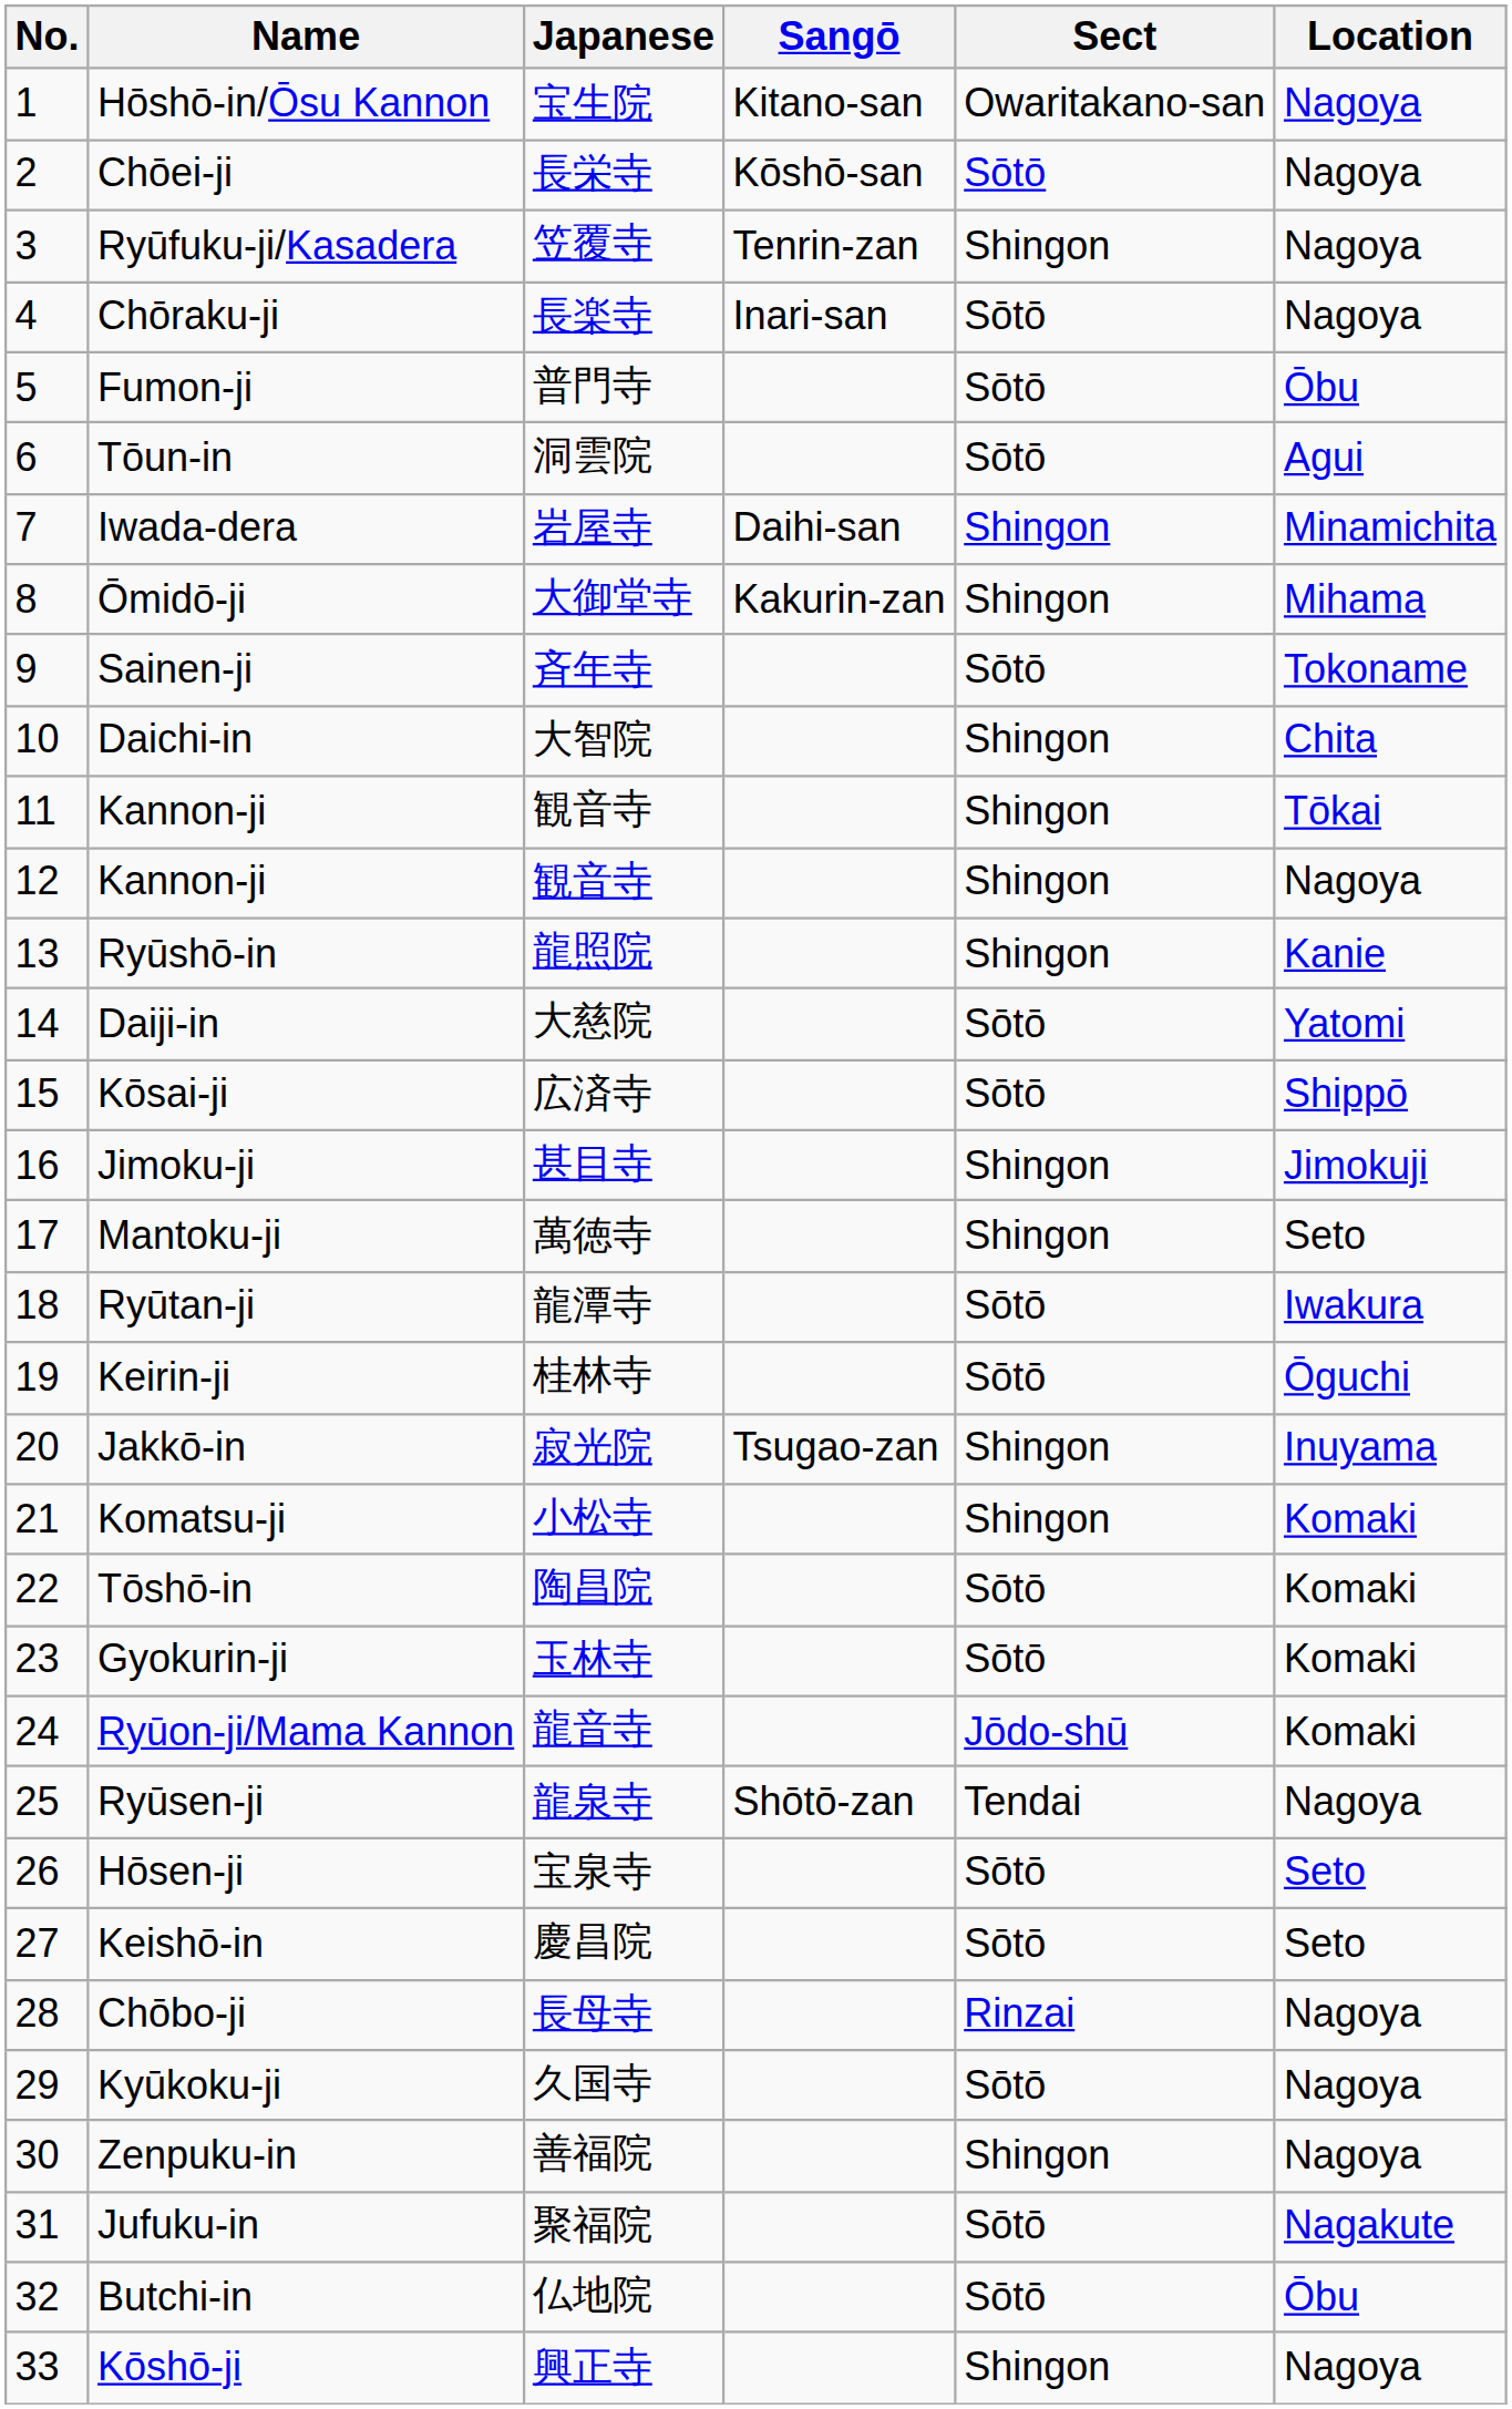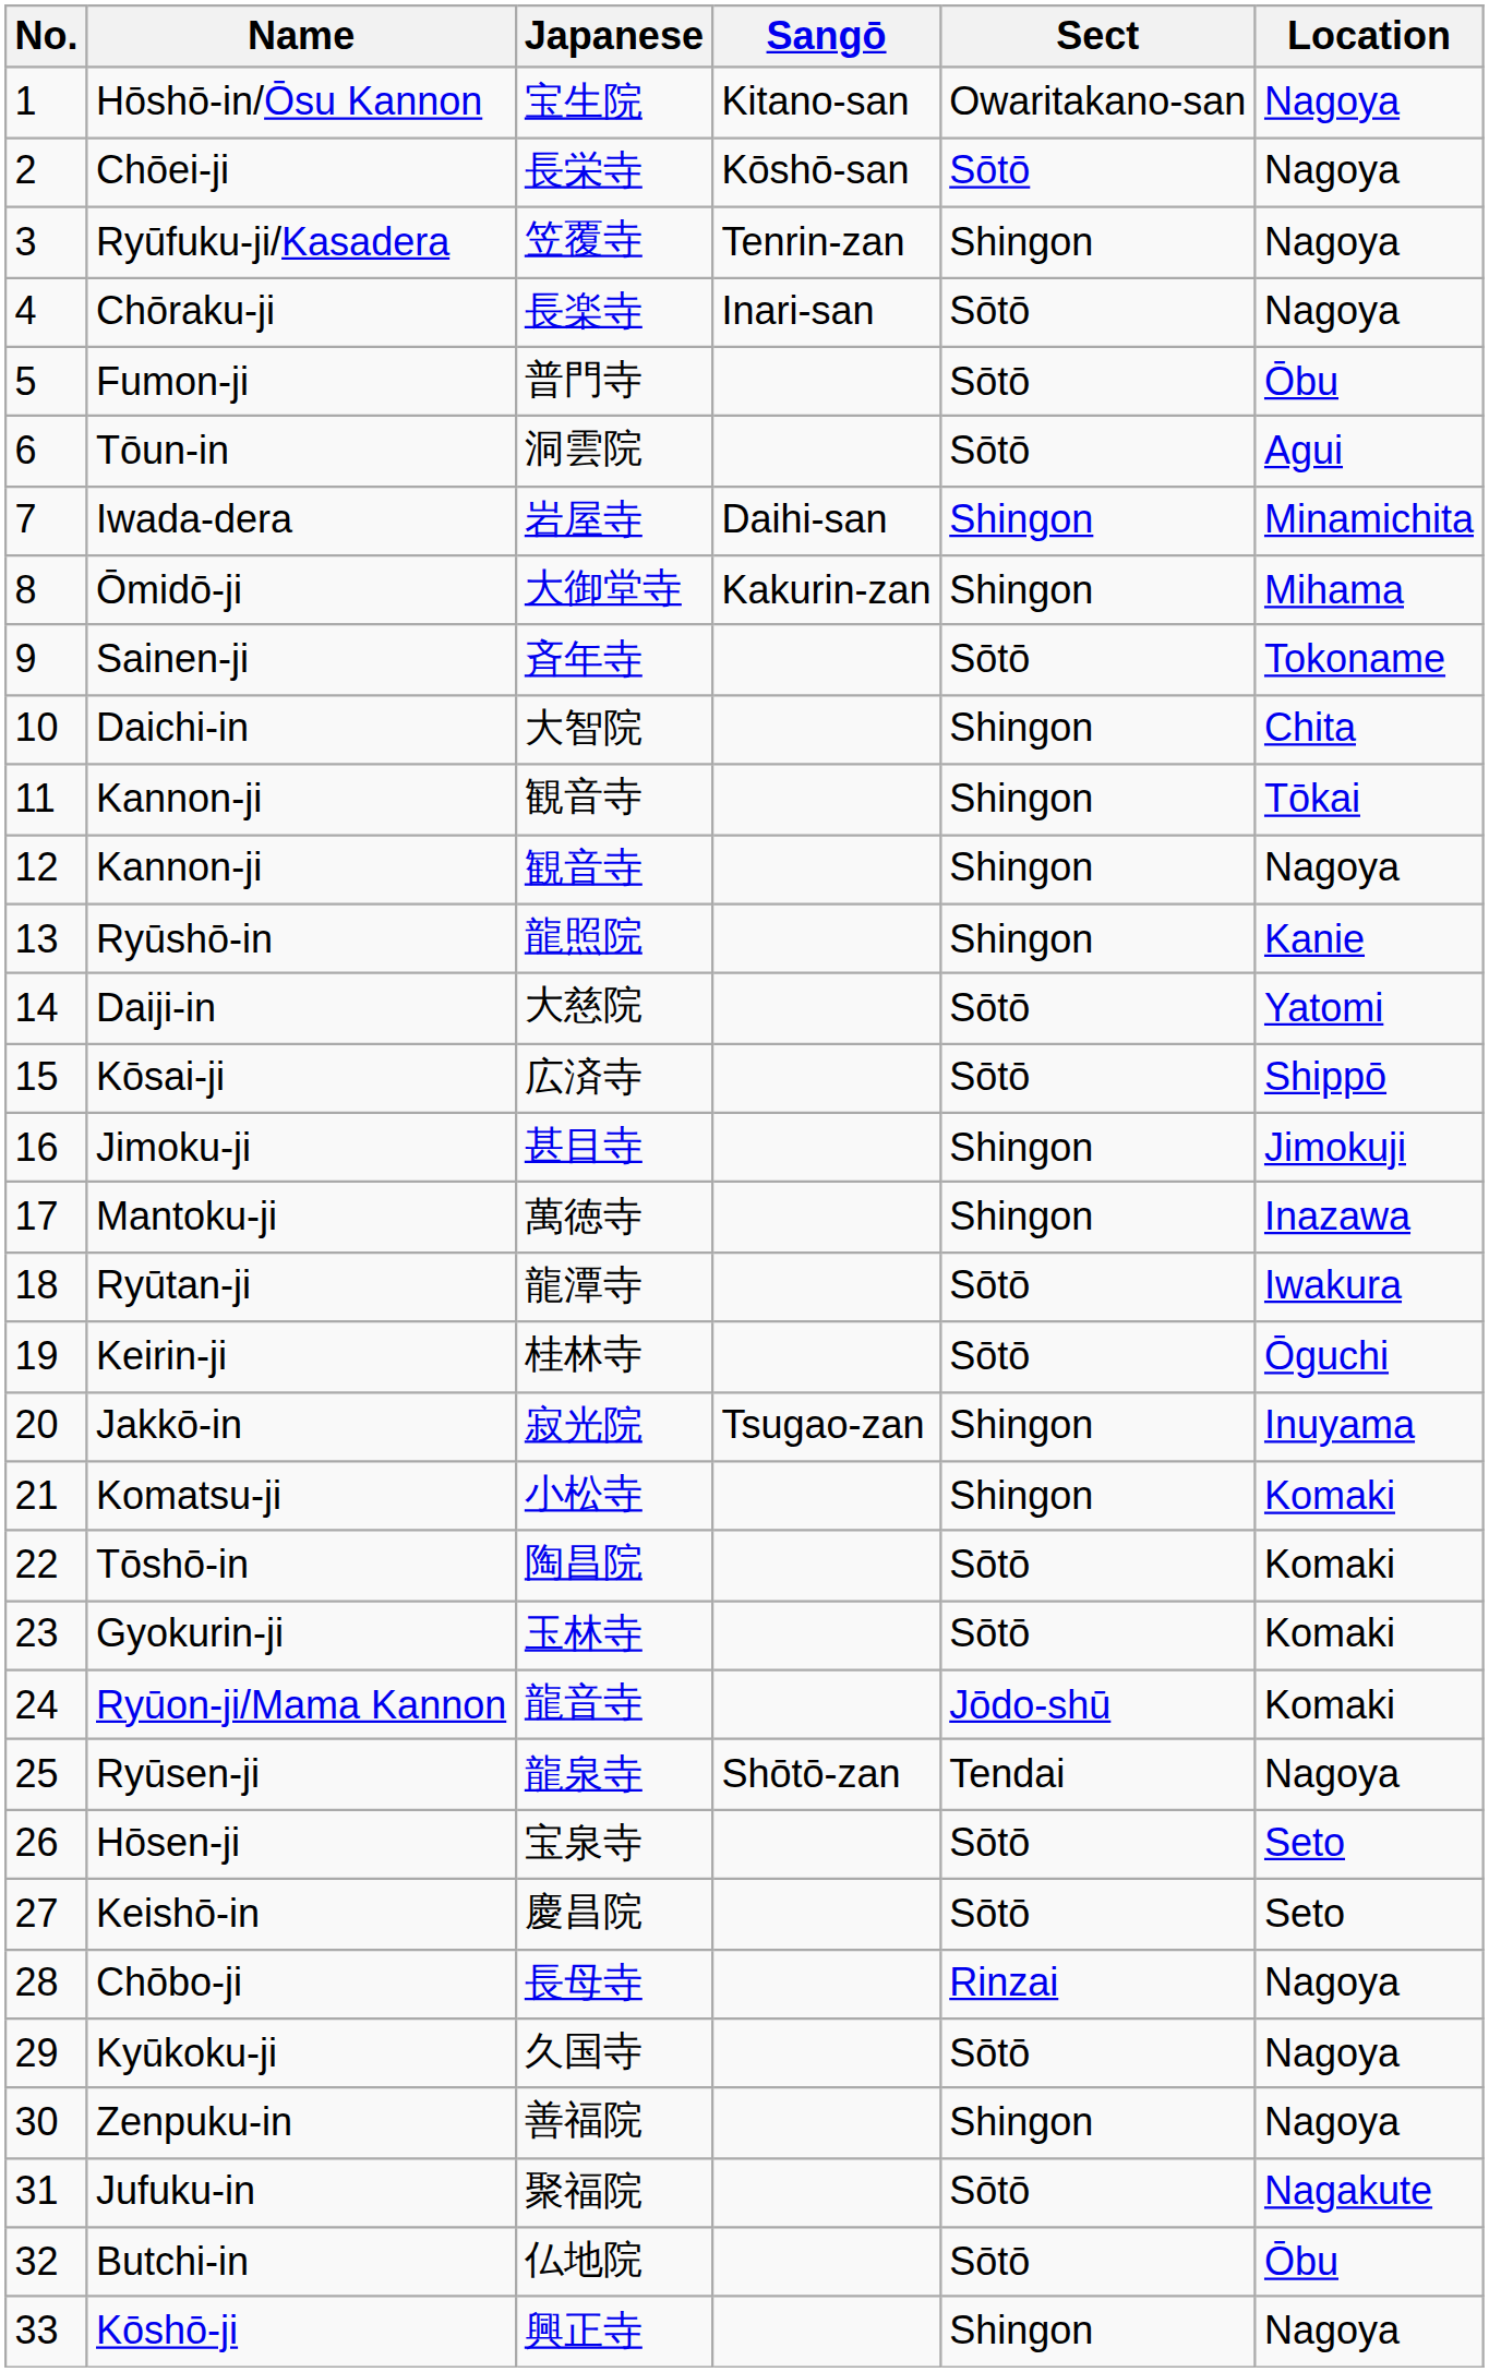 <table class="sortable wikitable">
 <tr>
 <th>No.</th>
 <th>Name</th>
 <th>Japanese</th>
 <th><a href='#'>Sangō</a></th>
 <th>Sect</th>
 <th>Location</th>
 </tr>
 <tr>
 <td>1</td>
 <td>Hōshō-in/<a href='#'>Ōsu Kannon</a></td>
 <td><a href='#'>宝生院</a></td>
 <td>Kitano-san</td>
 <td>Owaritakano-san</td>
 <td><a href='#'>Nagoya</a></td>
 </tr>
 <tr>
 <td>2</td>
 <td>Chōei-ji</td>
 <td><a href='#'>長栄寺</a></td>
 <td>Kōshō-san</td>
 <td><a href='#'>Sōtō</a></td>
 <td>Nagoya</td>
 </tr>
 <tr>
 <td>3</td>
 <td>Ryūfuku-ji/<a href='#'>Kasadera</a></td>
 <td><a href='#'>笠覆寺</a></td>
 <td>Tenrin-zan</td>
 <td>Shingon</td>
 <td>Nagoya</td>
 </tr>
 <tr>
 <td>4</td>
 <td>Chōraku-ji</td>
 <td><a href='#'>長楽寺</a></td>
 <td>Inari-san</td>
 <td>Sōtō</td>
 <td>Nagoya</td>
 </tr>
 <tr>
 <td>5</td>
 <td>Fumon-ji</td>
 <td>普門寺</td>
 <td></td>
 <td>Sōtō</td>
 <td><a href='#'>Ōbu</a></td>
 </tr>
 <tr>
 <td>6</td>
 <td>Tōun-in</td>
 <td>洞雲院</td>
 <td></td>
 <td>Sōtō</td>
 <td><a href='#'>Agui</a></td>
 </tr>
 <tr>
 <td>7</td>
 <td>Iwada-dera</td>
 <td><a href='#'>岩屋寺</a></td>
 <td>Daihi-san</td>
 <td><a href='#'>Shingon</a></td>
 <td><a href='#'>Minamichita</a></td>
 </tr>
 <tr>
 <td>8</td>
 <td>Ōmidō-ji</td>
 <td><a href='#'>大御堂寺</a></td>
 <td>Kakurin-zan</td>
 <td>Shingon</td>
 <td><a href='#'>Mihama</a></td>
 </tr>
 <tr>
 <td>9</td>
 <td>Sainen-ji</td>
 <td><a href='#'>斉年寺</a></td>
 <td></td>
 <td>Sōtō</td>
 <td><a href='#'>Tokoname</a></td>
 </tr>
 <tr>
 <td>10</td>
 <td>Daichi-in</td>
 <td>大智院</td>
 <td></td>
 <td>Shingon</td>
 <td><a href='#'>Chita</a></td>
 </tr>
 <tr>
 <td>11</td>
 <td>Kannon-ji</td>
 <td>観音寺</td>
 <td></td>
 <td>Shingon</td>
 <td><a href='#'>Tōkai</a></td>
 </tr>
 <tr>
 <td>12</td>
 <td>Kannon-ji</td>
 <td><a href='#'>観音寺</a></td>
 <td></td>
 <td>Shingon</td>
 <td>Nagoya</td>
 </tr>
 <tr>
 <td>13</td>
 <td>Ryūshō-in</td>
 <td><a href='#'>龍照院</a></td>
 <td></td>
 <td>Shingon</td>
 <td><a href='#'>Kanie</a></td>
 </tr>
 <tr>
 <td>14</td>
 <td>Daiji-in</td>
 <td>大慈院</td>
 <td></td>
 <td>Sōtō</td>
 <td><a href='#'>Yatomi</a></td>
 </tr>
 <tr>
 <td>15</td>
 <td>Kōsai-ji</td>
 <td>広済寺</td>
 <td></td>
 <td>Sōtō</td>
 <td><a href='#'>Shippō</a></td>
 </tr>
 <tr>
 <td>16</td>
 <td>Jimoku-ji</td>
 <td><a href='#'>甚目寺</a></td>
 <td></td>
 <td>Shingon</td>
 <td><a href='#'>Jimokuji</a></td>
 </tr>
 <tr>
 <td>17</td>
 <td>Mantoku-ji</td>
 <td>萬徳寺</td>
 <td></td>
 <td>Shingon</td>
-<td>Seto</td>
+<td><a href='#'>Inazawa</a></td>
 </tr>
 <tr>
 <td>18</td>
 <td>Ryūtan-ji</td>
 <td>龍潭寺</td>
 <td></td>
 <td>Sōtō</td>
 <td><a href='#'>Iwakura</a></td>
 </tr>
 <tr>
 <td>19</td>
 <td>Keirin-ji</td>
 <td>桂林寺</td>
 <td></td>
 <td>Sōtō</td>
 <td><a href='#'>Ōguchi</a></td>
 </tr>
 <tr>
 <td>20</td>
 <td>Jakkō-in</td>
 <td><a href='#'>寂光院</a></td>
 <td>Tsugao-zan</td>
 <td>Shingon</td>
 <td><a href='#'>Inuyama</a></td>
 </tr>
 <tr>
 <td>21</td>
 <td>Komatsu-ji</td>
 <td><a href='#'>小松寺</a></td>
 <td></td>
 <td>Shingon</td>
 <td><a href='#'>Komaki</a></td>
 </tr>
 <tr>
 <td>22</td>
 <td>Tōshō-in</td>
 <td><a href='#'>陶昌院</a></td>
 <td></td>
 <td>Sōtō</td>
 <td>Komaki</td>
 </tr>
 <tr>
 <td>23</td>
 <td>Gyokurin-ji</td>
 <td><a href='#'>玉林寺</a></td>
 <td></td>
 <td>Sōtō</td>
 <td>Komaki</td>
 </tr>
 <tr>
 <td>24</td>
 <td><a href='#'>Ryūon-ji/Mama Kannon</a></td>
 <td><a href='#'>龍音寺</a></td>
 <td></td>
 <td><a href='#'>Jōdo-shū</a></td>
 <td>Komaki</td>
 </tr>
 <tr>
 <td>25</td>
 <td>Ryūsen-ji</td>
 <td><a href='#'>龍泉寺</a></td>
 <td>Shōtō-zan</td>
 <td>Tendai</td>
 <td>Nagoya</td>
 </tr>
 <tr>
 <td>26</td>
 <td>Hōsen-ji</td>
 <td>宝泉寺</td>
 <td></td>
 <td>Sōtō</td>
 <td><a href='#'>Seto</a></td>
 </tr>
 <tr>
 <td>27</td>
 <td>Keishō-in</td>
 <td>慶昌院</td>
 <td></td>
 <td>Sōtō</td>
 <td>Seto</td>
 </tr>
 <tr>
 <td>28</td>
 <td>Chōbo-ji</td>
 <td><a href='#'>長母寺</a></td>
 <td></td>
 <td><a href='#'>Rinzai</a></td>
 <td>Nagoya</td>
 </tr>
 <tr>
 <td>29</td>
 <td>Kyūkoku-ji</td>
 <td>久国寺</td>
 <td></td>
 <td>Sōtō</td>
 <td>Nagoya</td>
 </tr>
 <tr>
 <td>30</td>
 <td>Zenpuku-in</td>
 <td>善福院</td>
 <td></td>
 <td>Shingon</td>
 <td>Nagoya</td>
 </tr>
 <tr>
 <td>31</td>
 <td>Jufuku-in</td>
 <td>聚福院</td>
 <td></td>
 <td>Sōtō</td>
 <td><a href='#'>Nagakute</a></td>
 </tr>
 <tr>
 <td>32</td>
 <td>Butchi-in</td>
 <td>仏地院</td>
 <td></td>
 <td>Sōtō</td>
 <td><a href='#'>Ōbu</a></td>
 </tr>
 <tr>
 <td>33</td>
 <td><a href='#'>Kōshō-ji</a></td>
 <td><a href='#'>興正寺</a></td>
 <td></td>
 <td>Shingon</td>
 <td>Nagoya</td>
 </tr>
 </table>
